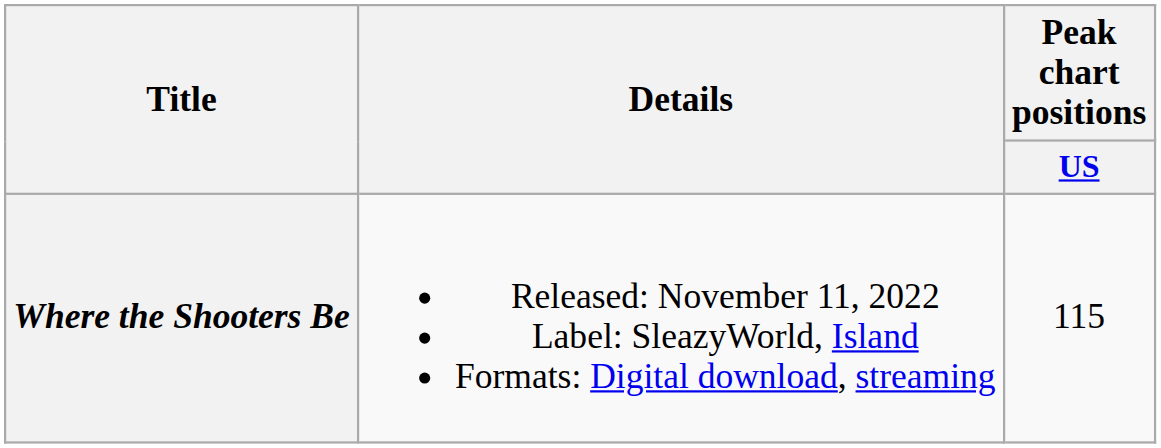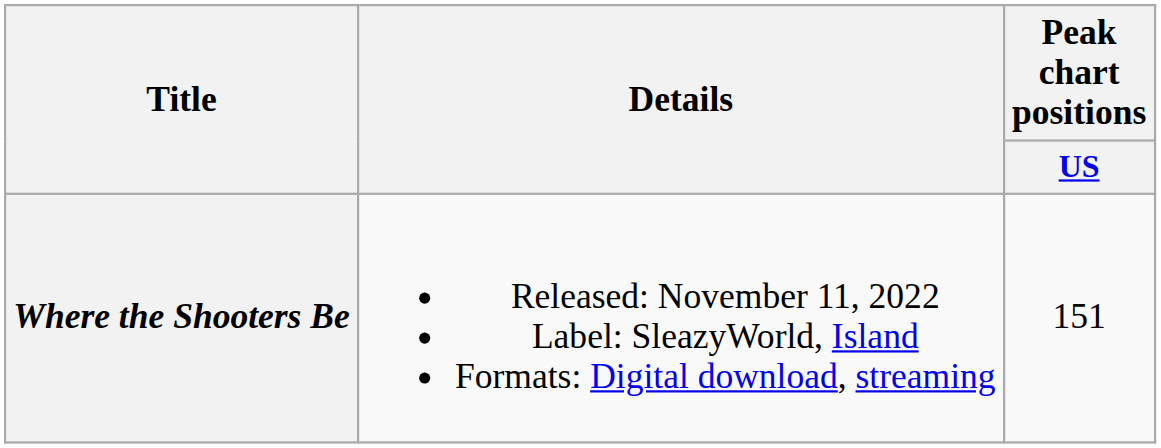 <table class="wikitable plainrowheaders" style="text-align:center;">
 <tr>
 <th scope="col" rowspan="2">Title</th>
 <th scope="col" rowspan="2">Details</th>
 <th scope="col" colspan="1">Peak chart positions</th>
 </tr>
 <tr>
 <th scope="col" style="width:3em;font-size:90%;"><a href='#'>US</a><br></th>
 </tr>
 <tr>
 <th scope="row"><em>Where the Shooters Be</em></th>
 <td><br><ul><li>Released: November 11, 2022</li><li>Label: SleazyWorld, <a href='#'>Island</a></li><li>Formats: <a href='#'>Digital download</a>, <a href='#'>streaming</a></li></ul></td>
-<td>115</td>
+<td>151</td>
 </tr>
 </table>
